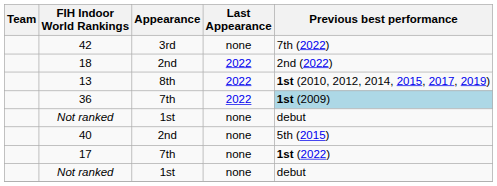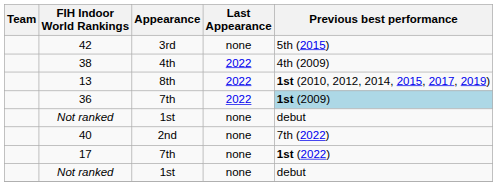 <table class="wikitable sortable">
 <tr>
 <th>Team</th>
 <th>FIH Indoor<br>World Rankings</th>
 <th>Appearance</th>
 <th>Last<br>Appearance</th>
 <th>Previous best performance</th>
 </tr>
 <tr>
 <td></td>
 <td align=center>42</td>
 <td align=center>3rd</td>
 <td align=center>none</td>
-<td>7th (<a href='#'>2022</a>)</td>
+<td>5th (<a href='#'>2015</a>)</td>
 </tr>
 <tr>
 <td></td>
-<td align=center>18</td>
-<td align=center>2nd</td>
+<td align=center>38</td>
+<td align=center>4th</td>
 <td align=center><a href='#'>2022</a></td>
-<td>2nd (<a href='#'>2022</a>)</td>
+<td>4th (2009)</td>
 </tr>
 <tr>
 <td></td>
 <td align=center>13</td>
 <td align=center>8th</td>
 <td align=center><a href='#'>2022</a></td>
 <td><strong>1st</strong> (2010, 2012, 2014, <a href='#'>2015</a>, <a href='#'>2017</a>, <a href='#'>2019</a>)</td>
 </tr>
 <tr>
 <td></td>
 <td align=center>36</td>
 <td align=center>7th</td>
 <td align=center><a href='#'>2022</a></td>
 <td style="background: lightblue;"><strong>1st</strong> (2009)</td>
 </tr>
 <tr>
 <td></td>
 <td align=center><em>Not ranked</em></td>
 <td align=center>1st</td>
 <td align=center>none</td>
 <td>debut</td>
 </tr>
 <tr>
 <td></td>
 <td align=center>40</td>
 <td align=center>2nd</td>
 <td align=center>none</td>
-<td>5th (<a href='#'>2015</a>)</td>
+<td>7th (<a href='#'>2022</a>)</td>
 </tr>
 <tr>
 <td></td>
 <td align=center>17</td>
 <td align=center>7th</td>
 <td align=center>none</td>
 <td><strong>1st</strong>  (<a href='#'>2022</a>)</td>
 </tr>
 <tr>
 <td></td>
 <td align=center><em>Not ranked</em></td>
 <td align=center>1st</td>
 <td align=center>none</td>
 <td>debut</td>
 </tr>
 <tr>
 </tr>
 </table>
